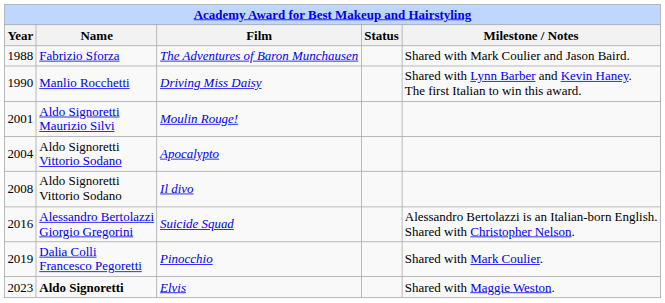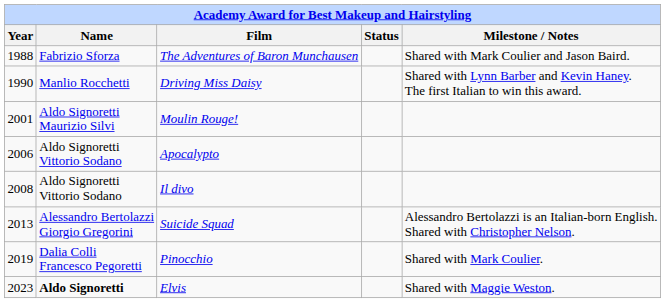 <table class="wikitable">
 <tr style="background:#bfd7ff;">
 <td colspan="5" style="text-align:center;"><strong><a href='#'>Academy Award for Best Makeup and Hairstyling</a></strong></td>
 </tr>
 <tr style="background:#ebf5ff;">
 <th>Year</th>
 <th>Name</th>
 <th>Film</th>
 <th>Status</th>
 <th>Milestone / Notes</th>
 </tr>
 <tr>
 <td>1988</td>
 <td><a href='#'>Fabrizio Sforza</a></td>
 <td><em><a href='#'>The Adventures of Baron Munchausen</a></em></td>
 <td></td>
 <td>Shared with Mark Coulier and Jason Baird.</td>
 </tr>
 <tr>
 <td>1990</td>
 <td><a href='#'>Manlio Rocchetti</a></td>
 <td><em><a href='#'>Driving Miss Daisy</a></em></td>
 <td></td>
 <td>Shared with <a href='#'>Lynn Barber</a> and <a href='#'>Kevin Haney</a>.<br>The first Italian to win this award.</td>
 </tr>
 <tr>
 <td>2001</td>
 <td><a href='#'>Aldo Signoretti</a><br><a href='#'>Maurizio Silvi</a></td>
 <td><em><a href='#'>Moulin Rouge!</a></em></td>
 <td></td>
 <td></td>
 </tr>
 <tr>
-<td>2004</td>
+<td>2006</td>
 <td>Aldo Signoretti<br><a href='#'>Vittorio Sodano</a></td>
 <td><em><a href='#'>Apocalypto</a></em></td>
 <td></td>
 <td></td>
 </tr>
 <tr>
 <td>2008</td>
 <td>Aldo Signoretti<br>Vittorio Sodano</td>
 <td><em><a href='#'>Il divo</a></em></td>
 <td></td>
 <td></td>
 </tr>
 <tr>
-<td>2016</td>
+<td>2013</td>
 <td><a href='#'>Alessandro Bertolazzi</a><br><a href='#'>Giorgio Gregorini</a></td>
 <td><em><a href='#'>Suicide Squad</a></em></td>
 <td></td>
 <td>Alessandro Bertolazzi is an Italian-born English.<br>Shared with <a href='#'>Christopher Nelson</a>.</td>
 </tr>
 <tr>
 <td>2019</td>
 <td><a href='#'>Dalia Colli</a> <br> <a href='#'>Francesco Pegoretti</a></td>
 <td><em><a href='#'>Pinocchio</a></em></td>
 <td></td>
 <td>Shared with <a href='#'>Mark Coulier</a>.</td>
 </tr>
 <tr>
 <td>2023</td>
 <td><strong>Aldo Signoretti</strong></td>
 <td><em><a href='#'>Elvis</a></em></td>
 <td></td>
 <td>Shared with <a href='#'>Maggie Weston</a>.</td>
 </tr>
 </table>
